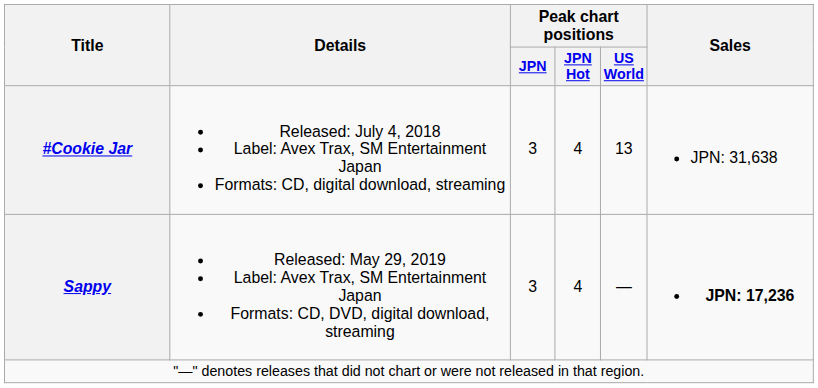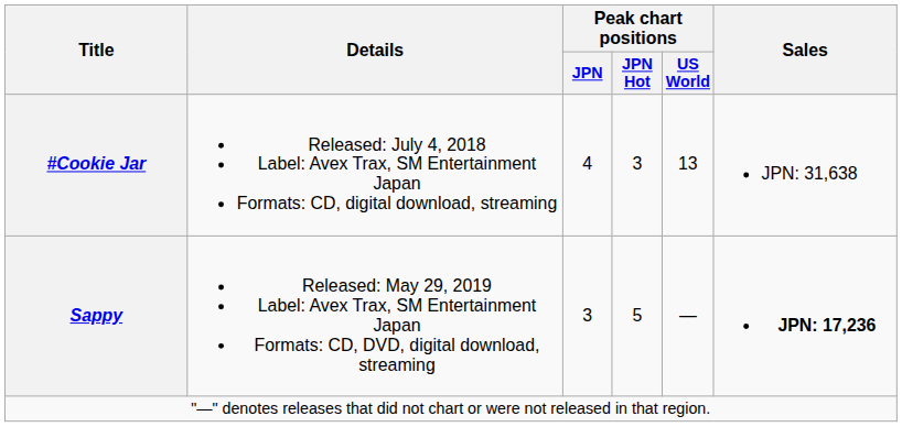 <table class="wikitable plainrowheaders" style="text-align:center">
 <tr>
 <th scope="col" rowspan="2" style="width:10em">Title</th>
 <th scope="col" rowspan="2" style="width:21em">Details</th>
 <th scope="col" colspan="3">Peak chart positions</th>
 <th scope="col" rowspan="2" style="width:10em">Sales</th>
 </tr>
 <tr>
 <th scope="col" style="width:2.7em;font-size:90%"><a href='#'>JPN</a><br></th>
 <th scope="col" style="width:2.7em;font-size:90%"><a href='#'>JPN Hot</a><br></th>
 <th scope="col" style="width:2.7em;font-size:90%"><a href='#'>US World</a><br></th>
 </tr>
 <tr>
 <th scope="row"><em><a href='#'>#Cookie Jar</a></em></th>
 <td><br><ul><li>Released: July 4, 2018</li><li>Label: Avex Trax, SM Entertainment Japan</li><li>Formats: CD, digital download, streaming</li></ul></td>
+<td>4</td>
 <td>3</td>
-<td>4</td>
 <td>13</td>
 <td style="text-align:left"><br><ul><li>JPN: 31,638</li></ul></td>
 </tr>
 <tr>
 <th scope="row"><em><a href='#'>Sappy</a></em></th>
 <td><br><ul><li>Released: May 29, 2019</li><li>Label: Avex Trax, SM Entertainment Japan</li><li>Formats: CD, DVD, digital download, streaming</li></ul></td>
 <td>3</td>
-<td>4</td>
+<td>5</td>
 <td>—</td>
 <td><strong><br><ul><li>JPN: 17,236</li></ul></strong></td>
 </tr>
 <tr>
 <td colspan="6" style="text-align:center; font-size:90%">"—" denotes releases that did not chart or were not released in that region.</td>
 </tr>
 </table>
